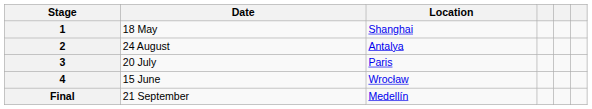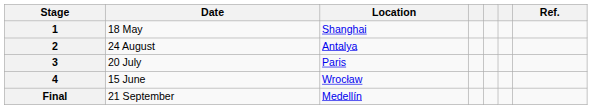 <table class="wikitable" style="width:100%">
 <tr>
 <th>Stage</th>
 <th>Date</th>
 <th>Location</th>
 <th></th>
 <th></th>
 <th></th>
+<th>Ref.</th>
 </tr>
 <tr>
 <th>1</th>
 <td>18 May</td>
 <td> <a href='#'>Shanghai</a></td>
+<td></td>
 <td></td>
 <td></td>
 <td></td>
 </tr>
 <tr>
 <th>2</th>
 <td>24 August</td>
 <td> <a href='#'>Antalya</a></td>
 <td></td>
 <td></td>
 <td></td>
+<td> </td>
 </tr>
 <tr>
 <th>3</th>
 <td>20 July</td>
 <td> <a href='#'>Paris</a></td>
 <td></td>
 <td></td>
 <td></td>
+<td> </td>
 </tr>
 <tr>
 <th>4</th>
 <td>15 June</td>
 <td> <a href='#'>Wrocław</a></td>
 <td></td>
 <td></td>
 <td></td>
+<td> </td>
 </tr>
 <tr>
 <th>Final</th>
 <td>21 September</td>
 <td> <a href='#'>Medellín</a></td>
 <td></td>
 <td></td>
 <td></td>
+<td> </td>
 </tr>
 </table>
